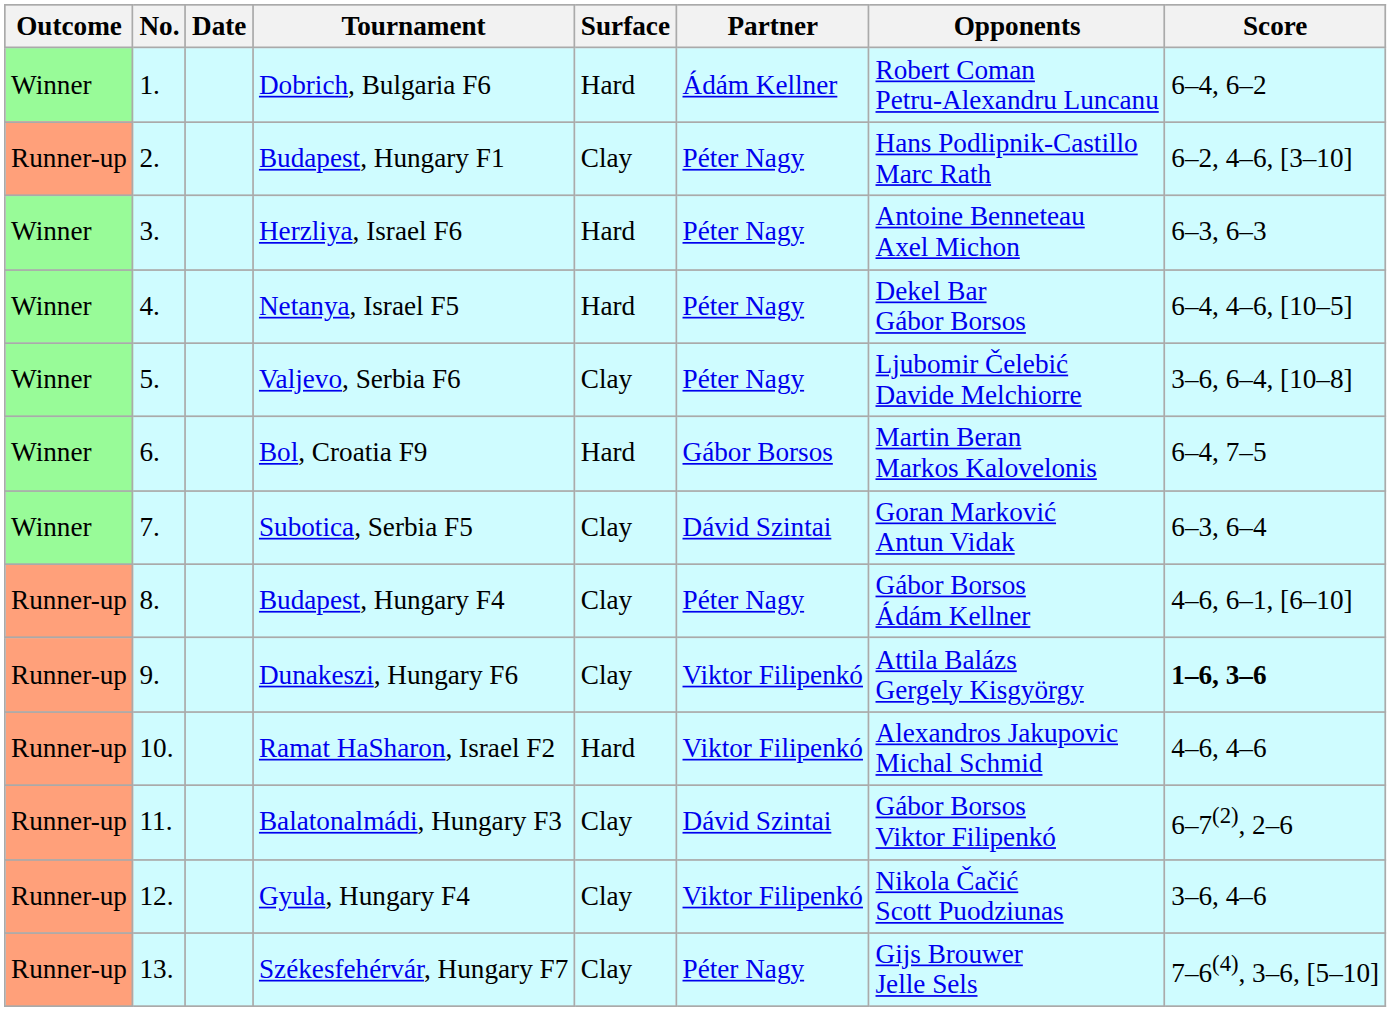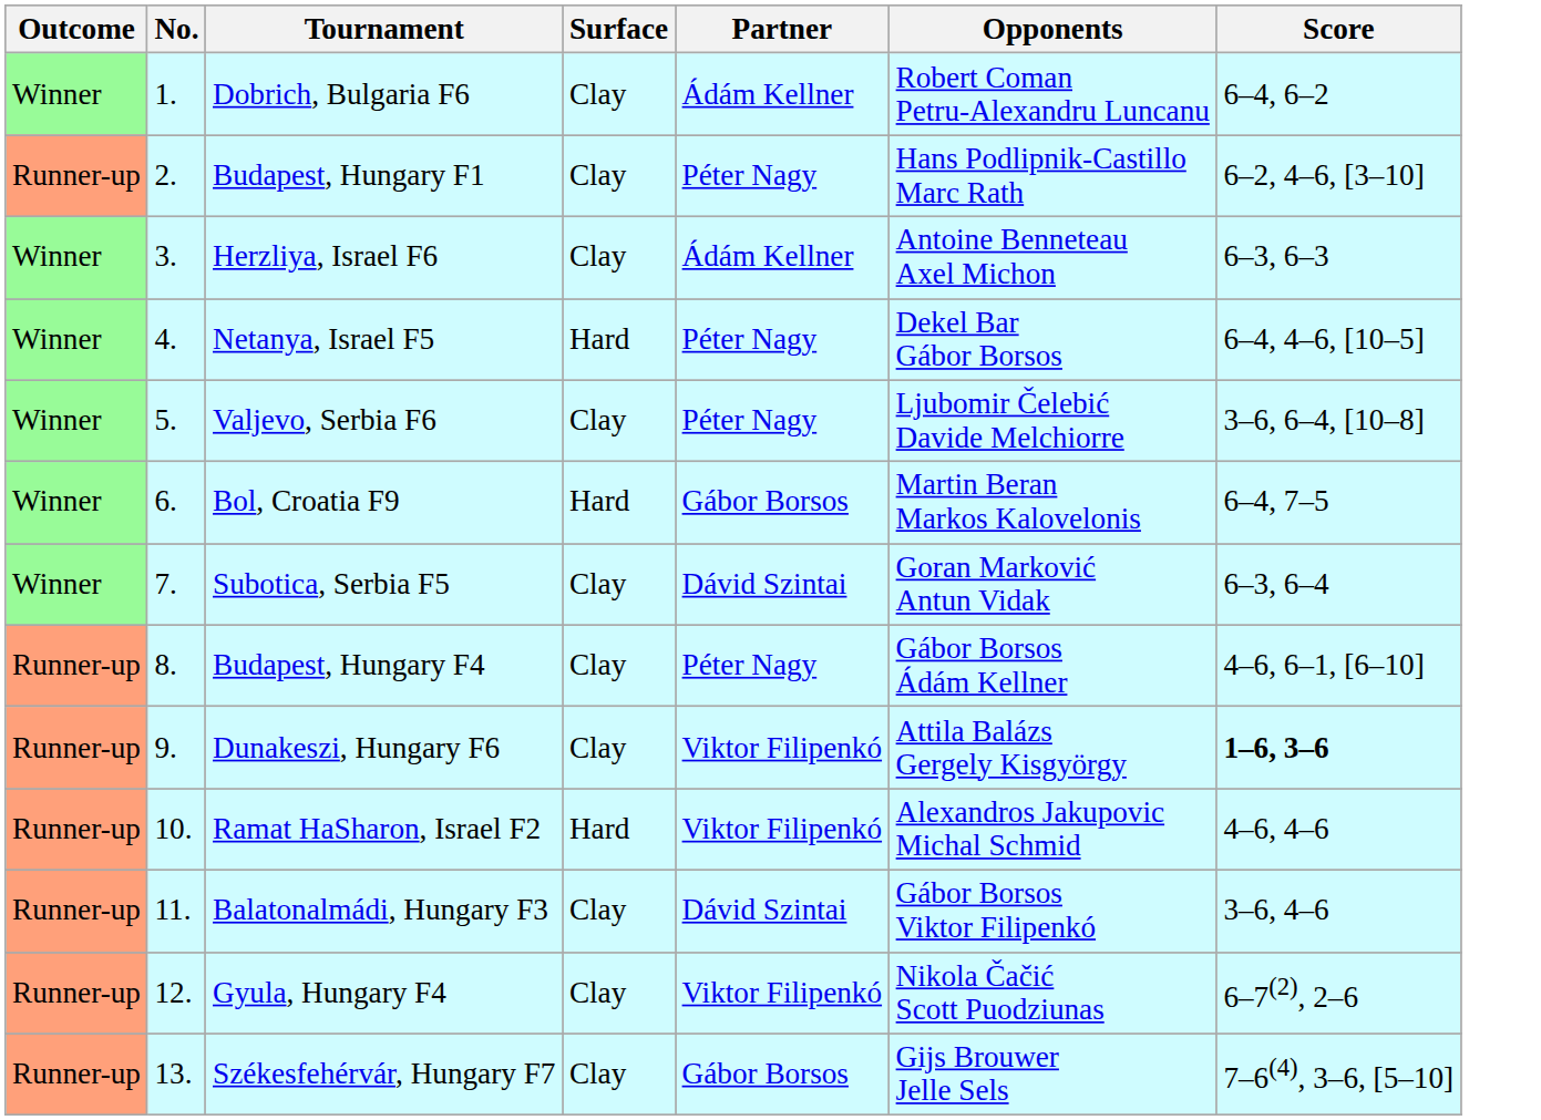 <table class=wikitable>
 <tr>
 <th>Outcome</th>
 <th>No.</th>
-<th>Date</th>
 <th>Tournament</th>
 <th>Surface</th>
 <th>Partner</th>
 <th>Opponents</th>
 <th>Score</th>
 </tr>
 <tr style="background:#cffcff;">
 <td bgcolor=98FB98>Winner</td>
 <td>1.</td>
-<td></td>
 <td> <a href='#'>Dobrich</a>, Bulgaria F6</td>
-<td>Hard</td>
+<td>Clay</td>
 <td> <a href='#'>Ádám Kellner</a></td>
 <td> <a href='#'>Robert Coman</a><br> <a href='#'>Petru-Alexandru Luncanu</a></td>
 <td>6–4, 6–2</td>
 </tr>
 <tr style="background:#cffcff;">
 <td bgcolor=FFA07A>Runner-up</td>
 <td>2.</td>
-<td></td>
 <td> <a href='#'>Budapest</a>, Hungary F1</td>
 <td>Clay</td>
 <td> <a href='#'>Péter Nagy</a></td>
 <td> <a href='#'>Hans Podlipnik-Castillo</a><br> <a href='#'>Marc Rath</a></td>
 <td>6–2, 4–6, [3–10]</td>
 </tr>
 <tr style="background:#cffcff;">
 <td bgcolor=98FB98>Winner</td>
 <td>3.</td>
-<td></td>
 <td> <a href='#'>Herzliya</a>, Israel F6</td>
-<td>Hard</td>
-<td> <a href='#'>Péter Nagy</a></td>
+<td>Clay</td>
+<td> <a href='#'>Ádám Kellner</a></td>
 <td> <a href='#'>Antoine Benneteau</a><br> <a href='#'>Axel Michon</a></td>
 <td>6–3, 6–3</td>
 </tr>
 <tr style="background:#cffcff;">
 <td bgcolor=98FB98>Winner</td>
 <td>4.</td>
-<td></td>
 <td> <a href='#'>Netanya</a>, Israel F5</td>
 <td>Hard</td>
 <td> <a href='#'>Péter Nagy</a></td>
 <td> <a href='#'>Dekel Bar</a><br> <a href='#'>Gábor Borsos</a></td>
 <td>6–4, 4–6, [10–5]</td>
 </tr>
 <tr style="background:#cffcff;">
 <td bgcolor=98FB98>Winner</td>
 <td>5.</td>
-<td></td>
 <td> <a href='#'>Valjevo</a>, Serbia F6</td>
 <td>Clay</td>
 <td> <a href='#'>Péter Nagy</a></td>
 <td> <a href='#'>Ljubomir Čelebić</a><br> <a href='#'>Davide Melchiorre</a></td>
 <td>3–6, 6–4, [10–8]</td>
 </tr>
 <tr style="background:#cffcff;">
 <td bgcolor=98FB98>Winner</td>
 <td>6.</td>
-<td></td>
 <td> <a href='#'>Bol</a>, Croatia F9</td>
 <td>Hard</td>
 <td> <a href='#'>Gábor Borsos</a></td>
 <td> <a href='#'>Martin Beran</a><br> <a href='#'>Markos Kalovelonis</a></td>
 <td>6–4, 7–5</td>
 </tr>
 <tr style="background:#cffcff;">
 <td bgcolor=98FB98>Winner</td>
 <td>7.</td>
-<td></td>
 <td> <a href='#'>Subotica</a>, Serbia F5</td>
 <td>Clay</td>
 <td> <a href='#'>Dávid Szintai</a></td>
 <td> <a href='#'>Goran Marković</a><br> <a href='#'>Antun Vidak</a></td>
 <td>6–3, 6–4</td>
 </tr>
 <tr style="background:#cffcff;">
 <td bgcolor=FFA07A>Runner-up</td>
 <td>8.</td>
-<td></td>
 <td> <a href='#'>Budapest</a>, Hungary F4</td>
 <td>Clay</td>
 <td> <a href='#'>Péter Nagy</a></td>
 <td> <a href='#'>Gábor Borsos</a><br> <a href='#'>Ádám Kellner</a></td>
 <td>4–6, 6–1, [6–10]</td>
 </tr>
 <tr style="background:#cffcff;">
 <td bgcolor=FFA07A>Runner-up</td>
 <td>9.</td>
-<td></td>
 <td> <a href='#'>Dunakeszi</a>, Hungary F6</td>
 <td>Clay</td>
 <td> <a href='#'>Viktor Filipenkó</a></td>
 <td> <a href='#'>Attila Balázs</a><br> <a href='#'>Gergely Kisgyörgy</a></td>
 <td><strong>1–6, 3–6</strong></td>
 </tr>
 <tr style="background:#cffcff;">
 <td bgcolor=FFA07A>Runner-up</td>
 <td>10.</td>
-<td></td>
 <td> <a href='#'>Ramat HaSharon</a>, Israel F2</td>
 <td>Hard</td>
 <td> <a href='#'>Viktor Filipenkó</a></td>
 <td> <a href='#'>Alexandros Jakupovic</a><br> <a href='#'>Michal Schmid</a></td>
 <td>4–6, 4–6</td>
 </tr>
 <tr style="background:#cffcff;">
 <td bgcolor=FFA07A>Runner-up</td>
 <td>11.</td>
-<td></td>
 <td> <a href='#'>Balatonalmádi</a>, Hungary F3</td>
 <td>Clay</td>
 <td> <a href='#'>Dávid Szintai</a></td>
 <td> <a href='#'>Gábor Borsos</a><br> <a href='#'>Viktor Filipenkó</a></td>
+<td>3–6, 4–6</td>
+</tr>
+<tr style="background:#cffcff;">
+<td bgcolor=FFA07A>Runner-up</td>
+<td>12.</td>
+<td> <a href='#'>Gyula</a>, Hungary F4</td>
+<td>Clay</td>
+<td> <a href='#'>Viktor Filipenkó</a></td>
+<td> <a href='#'>Nikola Čačić</a><br> <a href='#'>Scott Puodziunas</a></td>
 <td>6–7<sup>(2)</sup>, 2–6</td>
 </tr>
 <tr style="background:#cffcff;">
 <td bgcolor=FFA07A>Runner-up</td>
-<td>12.</td>
-<td></td>
-<td> <a href='#'>Gyula</a>, Hungary F4</td>
-<td>Clay</td>
-<td> <a href='#'>Viktor Filipenkó</a></td>
-<td> <a href='#'>Nikola Čačić</a><br> <a href='#'>Scott Puodziunas</a></td>
-<td>3–6, 4–6</td>
-</tr>
-<tr style="background:#cffcff;">
-<td bgcolor=FFA07A>Runner-up</td>
 <td>13.</td>
-<td></td>
 <td> <a href='#'>Székesfehérvár</a>, Hungary F7</td>
 <td>Clay</td>
-<td> <a href='#'>Péter Nagy</a></td>
+<td> <a href='#'>Gábor Borsos</a></td>
 <td> <a href='#'>Gijs Brouwer</a><br> <a href='#'>Jelle Sels</a></td>
 <td>7–6<sup>(4)</sup>, 3–6, [5–10]</td>
 </tr>
 </table>
